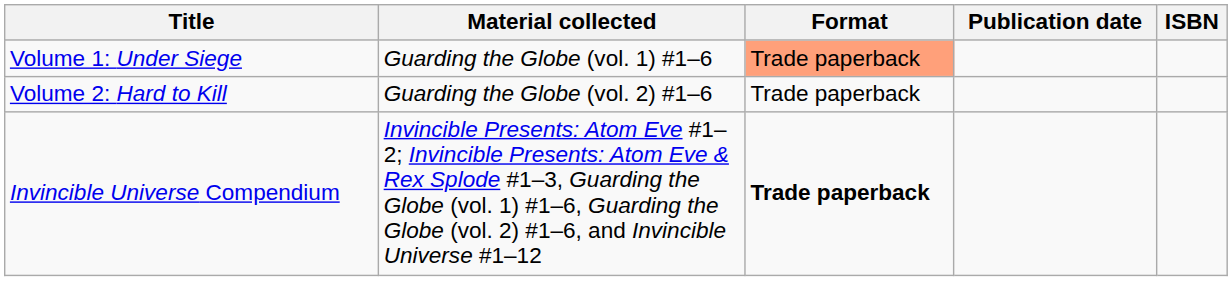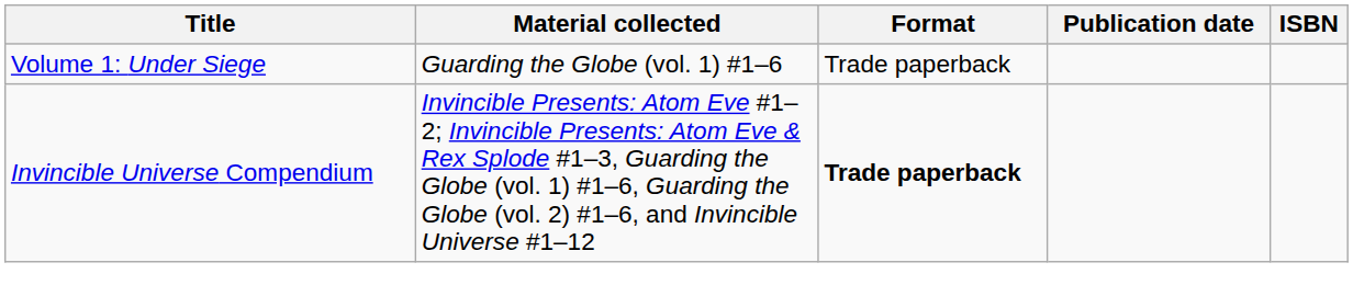 <table class="wikitable">
 <tr>
 <th>Title</th>
 <th>Material collected</th>
 <th>Format</th>
 <th>Publication date</th>
 <th>ISBN</th>
 </tr>
 <tr>
 <td><a href='#'>Volume 1: <em>Under Siege</em></a></td>
 <td><em>Guarding the Globe</em> (vol. 1) #1–6</td>
-<td style="background: lightsalmon;">Trade paperback</td>
-<td></td>
-<td></td>
-</tr>
-<tr>
-<td><a href='#'>Volume 2: <em>Hard to Kill</em></a></td>
-<td><em>Guarding the Globe</em> (vol. 2) #1–6</td>
 <td>Trade paperback</td>
 <td></td>
 <td></td>
 </tr>
 <tr>
 <td><a href='#'><em>Invincible Universe</em> Compendium</a></td>
 <td width="30%"><em><a href='#'>Invincible Presents: Atom Eve</a></em> #1–2; <em><a href='#'>Invincible Presents: Atom Eve & Rex Splode</a></em> #1–3, <em>Guarding the Globe</em> (vol. 1) #1–6, <em>Guarding the Globe</em> (vol. 2) #1–6, and <em>Invincible Universe</em> #1–12</td>
 <td><strong>Trade paperback</strong></td>
 <td></td>
 <td></td>
 </tr>
 </table>
